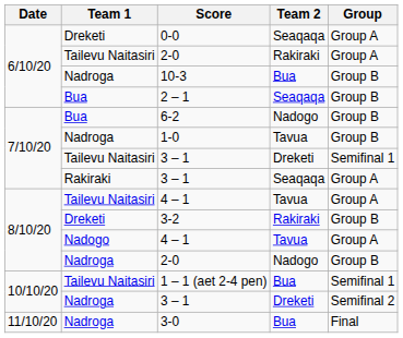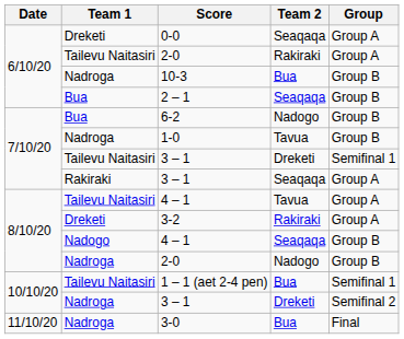 <table class="wikitable">
 <tr>
 <th>Date</th>
 <th>Team 1</th>
 <th>Score</th>
 <th>Team 2</th>
 <th>Group</th>
 </tr>
 <tr>
 <td rowspan="4">6/10/20</td>
 <td>Dreketi</td>
 <td>0-0</td>
 <td>Seaqaqa</td>
 <td>Group A</td>
 </tr>
 <tr>
 <td>Tailevu Naitasiri</td>
 <td>2-0</td>
 <td>Rakiraki</td>
 <td>Group A</td>
 </tr>
 <tr>
 <td>Nadroga</td>
 <td>10-3</td>
 <td><a href='#'>Bua</a></td>
 <td>Group B</td>
 </tr>
 <tr>
 <td><a href='#'>Bua</a></td>
 <td>2 – 1</td>
 <td><a href='#'>Seaqaqa</a></td>
 <td>Group B</td>
 </tr>
 <tr>
 <td rowspan="4">7/10/20</td>
 <td><a href='#'>Bua</a></td>
 <td>6-2</td>
 <td>Nadogo</td>
 <td>Group B</td>
 </tr>
 <tr>
 <td>Nadroga</td>
 <td>1-0</td>
 <td>Tavua</td>
 <td>Group B</td>
 </tr>
 <tr>
 <td>Tailevu Naitasiri</td>
 <td>3 – 1</td>
 <td>Dreketi</td>
 <td>Semifinal 1</td>
 </tr>
 <tr>
 <td>Rakiraki</td>
 <td>3 – 1</td>
 <td>Seaqaqa</td>
 <td>Group A</td>
 </tr>
 <tr>
 <td rowspan="4">8/10/20</td>
 <td><a href='#'>Tailevu Naitasiri</a></td>
 <td>4 – 1</td>
 <td>Tavua</td>
 <td>Group A</td>
 </tr>
 <tr>
 <td><a href='#'>Dreketi</a></td>
 <td>3-2</td>
 <td><a href='#'>Rakiraki</a></td>
-<td>Group B</td>
+<td>Group A</td>
 </tr>
 <tr>
 <td><a href='#'>Nadogo</a></td>
 <td>4 – 1</td>
-<td><a href='#'>Tavua</a></td>
-<td>Group A</td>
+<td><a href='#'>Seaqaqa</a></td>
+<td>Group B</td>
 </tr>
 <tr>
 <td><a href='#'>Nadroga</a></td>
 <td>2-0</td>
 <td>Nadogo</td>
 <td>Group B</td>
 </tr>
 <tr>
 <td rowspan="2">10/10/20</td>
 <td><a href='#'>Tailevu Naitasiri</a></td>
 <td>1 – 1 (aet 2-4 pen)</td>
 <td><a href='#'>Bua</a></td>
 <td>Semifinal 1</td>
 </tr>
 <tr>
 <td><a href='#'>Nadroga</a></td>
 <td>3 – 1</td>
 <td><a href='#'>Dreketi</a></td>
 <td>Semifinal 2</td>
 </tr>
 <tr>
 <td>11/10/20</td>
 <td><a href='#'>Nadroga</a></td>
 <td>3-0</td>
 <td><a href='#'>Bua</a></td>
 <td>Final</td>
 </tr>
 </table>
